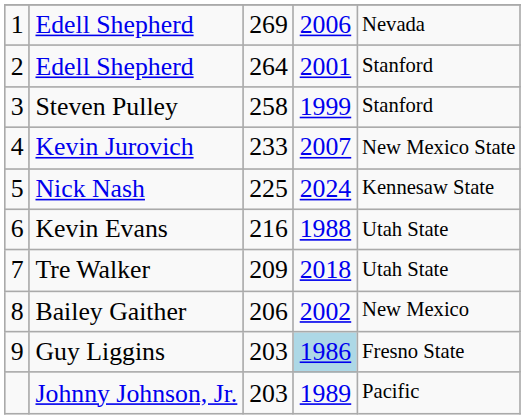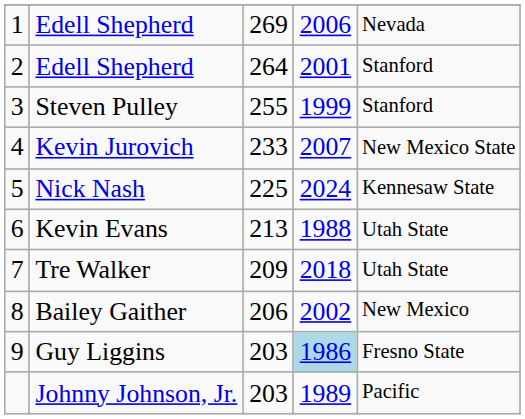 <table class="wikitable">
 <tr>
 </tr>
 <tr>
 <td>1</td>
 <td><a href='#'>Edell Shepherd</a></td>
 <td>269</td>
 <td><a href='#'>2006</a></td>
 <td style="font-size:80%;">Nevada</td>
 </tr>
 <tr>
 <td>2</td>
 <td><a href='#'>Edell Shepherd</a></td>
 <td>264</td>
 <td><a href='#'>2001</a></td>
 <td style="font-size:80%;">Stanford</td>
 </tr>
 <tr>
 <td>3</td>
 <td>Steven Pulley</td>
-<td>258</td>
+<td>255</td>
 <td><a href='#'>1999</a></td>
 <td style="font-size:80%;">Stanford</td>
 </tr>
 <tr>
 <td>4</td>
 <td><a href='#'>Kevin Jurovich</a></td>
 <td>233</td>
 <td><a href='#'>2007</a></td>
 <td style="font-size:80%;">New Mexico State</td>
 </tr>
 <tr>
 <td>5</td>
 <td><a href='#'>Nick Nash</a></td>
 <td>225</td>
 <td><a href='#'>2024</a></td>
 <td style="font-size:80%;">Kennesaw State</td>
 </tr>
 <tr>
 <td>6</td>
 <td>Kevin Evans</td>
-<td>216</td>
+<td>213</td>
 <td><a href='#'>1988</a></td>
 <td style="font-size:80%;">Utah State</td>
 </tr>
 <tr>
 <td>7</td>
 <td>Tre Walker</td>
 <td>209</td>
 <td><a href='#'>2018</a></td>
 <td style="font-size:80%;">Utah State</td>
 </tr>
 <tr>
 <td>8</td>
 <td>Bailey Gaither</td>
 <td>206</td>
 <td><a href='#'>2002</a></td>
 <td style="font-size:80%;">New Mexico</td>
 </tr>
 <tr>
 <td>9</td>
 <td>Guy Liggins</td>
 <td>203</td>
 <td style="background: lightblue;"><a href='#'>1986</a></td>
 <td style="font-size:80%;">Fresno State</td>
 </tr>
 <tr>
 <td></td>
 <td><a href='#'>Johnny Johnson, Jr.</a></td>
 <td>203</td>
 <td><a href='#'>1989</a></td>
 <td style="font-size:80%;">Pacific</td>
 </tr>
 </table>
